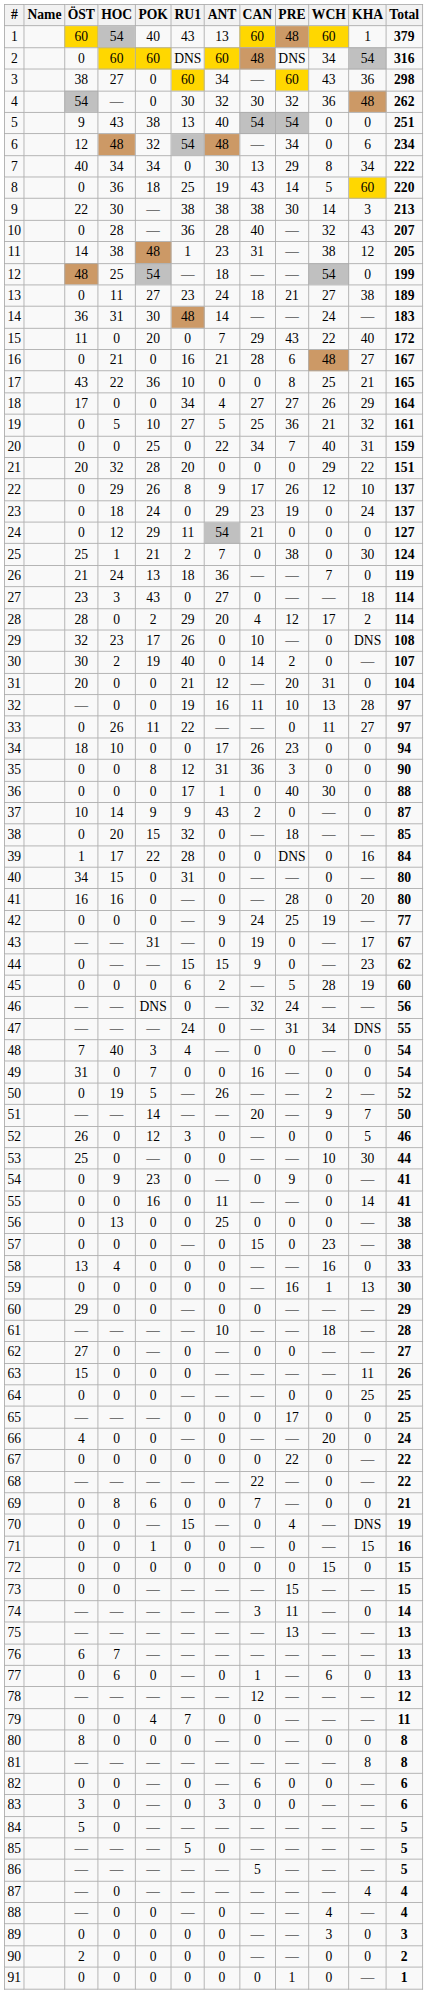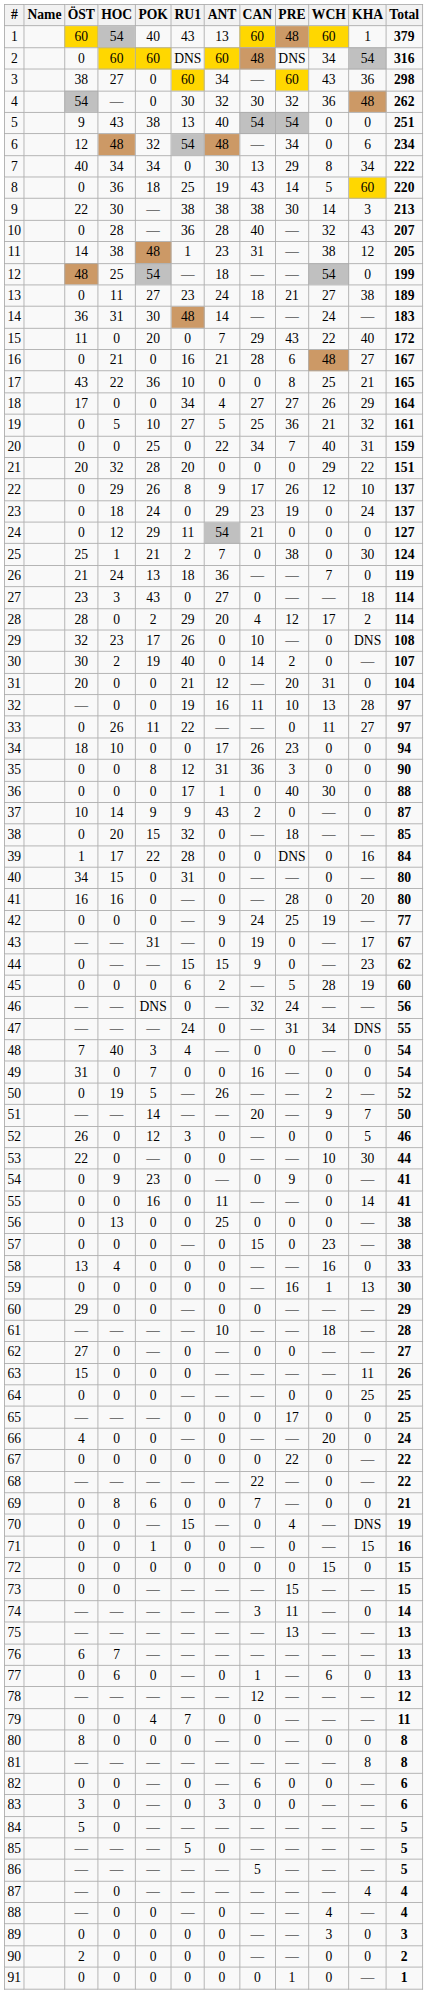 <table class="wikitable sortable" style="text-align:center;">
 <tr>
 <th>#</th>
 <th>Name</th>
 <th>ÖST</th>
 <th>HOC</th>
 <th>POK</th>
 <th>RU1</th>
 <th>ANT</th>
 <th>CAN</th>
 <th>PRE</th>
 <th>WCH</th>
 <th>KHA</th>
 <th>Total</th>
 </tr>
 <tr>
 <td>1</td>
 <td align="left"></td>
 <td bgcolor="gold">60</td>
 <td bgcolor="silver">54</td>
 <td>40</td>
 <td>43</td>
 <td>13</td>
 <td bgcolor="gold">60</td>
 <td bgcolor="CC9966">48</td>
 <td bgcolor="gold">60</td>
 <td>1</td>
 <td><strong>379</strong></td>
 </tr>
 <tr>
 <td>2</td>
 <td align="left"></td>
 <td>0</td>
 <td bgcolor="gold">60</td>
 <td bgcolor="gold">60</td>
 <td>DNS</td>
 <td bgcolor="gold">60</td>
 <td bgcolor="CC9966">48</td>
 <td>DNS</td>
 <td>34</td>
 <td bgcolor="silver">54</td>
 <td><strong>316</strong></td>
 </tr>
 <tr>
 <td>3</td>
 <td align="left"></td>
 <td>38</td>
 <td>27</td>
 <td>0</td>
 <td bgcolor="gold">60</td>
 <td>34</td>
 <td>—</td>
 <td bgcolor="gold">60</td>
 <td>43</td>
 <td>36</td>
 <td><strong>298</strong></td>
 </tr>
 <tr>
 <td>4</td>
 <td align="left"></td>
 <td bgcolor="silver">54</td>
 <td>—</td>
 <td>0</td>
 <td>30</td>
 <td>32</td>
 <td>30</td>
 <td>32</td>
 <td>36</td>
 <td bgcolor="CC9966">48</td>
 <td><strong>262</strong></td>
 </tr>
 <tr>
 <td>5</td>
 <td align="left"></td>
 <td>9</td>
 <td>43</td>
 <td>38</td>
 <td>13</td>
 <td>40</td>
 <td bgcolor="silver">54</td>
 <td bgcolor="silver">54</td>
 <td>0</td>
 <td>0</td>
 <td><strong>251</strong></td>
 </tr>
 <tr>
 <td>6</td>
 <td align="left"></td>
 <td>12</td>
 <td bgcolor="CC9966">48</td>
 <td>32</td>
 <td bgcolor="silver">54</td>
 <td bgcolor="CC9966">48</td>
 <td>—</td>
 <td>34</td>
 <td>0</td>
 <td>6</td>
 <td><strong>234</strong></td>
 </tr>
 <tr>
 <td>7</td>
 <td align="left"></td>
 <td>40</td>
 <td>34</td>
 <td>34</td>
 <td>0</td>
 <td>30</td>
 <td>13</td>
 <td>29</td>
 <td>8</td>
 <td>34</td>
 <td><strong>222</strong></td>
 </tr>
 <tr>
 <td>8</td>
 <td align="left"></td>
 <td>0</td>
 <td>36</td>
 <td>18</td>
 <td>25</td>
 <td>19</td>
 <td>43</td>
 <td>14</td>
 <td>5</td>
 <td bgcolor="gold">60</td>
 <td><strong>220</strong></td>
 </tr>
 <tr>
 <td>9</td>
 <td align="left"></td>
 <td>22</td>
 <td>30</td>
 <td>—</td>
 <td>38</td>
 <td>38</td>
 <td>38</td>
 <td>30</td>
 <td>14</td>
 <td>3</td>
 <td><strong>213</strong></td>
 </tr>
 <tr>
 <td>10</td>
 <td align="left"></td>
 <td>0</td>
 <td>28</td>
 <td>—</td>
 <td>36</td>
 <td>28</td>
 <td>40</td>
 <td>—</td>
 <td>32</td>
 <td>43</td>
 <td><strong>207</strong></td>
 </tr>
 <tr>
 <td>11</td>
 <td align="left"></td>
 <td>14</td>
 <td>38</td>
 <td bgcolor="CC9966">48</td>
 <td>1</td>
 <td>23</td>
 <td>31</td>
 <td>—</td>
 <td>38</td>
 <td>12</td>
 <td><strong>205</strong></td>
 </tr>
 <tr>
 <td>12</td>
 <td align="left"></td>
 <td bgcolor="CC9966">48</td>
 <td>25</td>
 <td bgcolor="silver">54</td>
 <td>—</td>
 <td>18</td>
 <td>—</td>
 <td>—</td>
 <td bgcolor="silver">54</td>
 <td>0</td>
 <td><strong>199</strong></td>
 </tr>
 <tr>
 <td>13</td>
 <td align="left"></td>
 <td>0</td>
 <td>11</td>
 <td>27</td>
 <td>23</td>
 <td>24</td>
 <td>18</td>
 <td>21</td>
 <td>27</td>
 <td>38</td>
 <td><strong>189</strong></td>
 </tr>
 <tr>
 <td>14</td>
 <td align="left"></td>
 <td>36</td>
 <td>31</td>
 <td>30</td>
 <td bgcolor="CC9966">48</td>
 <td>14</td>
 <td>—</td>
 <td>—</td>
 <td>24</td>
 <td>—</td>
 <td><strong>183</strong></td>
 </tr>
 <tr>
 <td>15</td>
 <td align="left"></td>
 <td>11</td>
 <td>0</td>
 <td>20</td>
 <td>0</td>
 <td>7</td>
 <td>29</td>
 <td>43</td>
 <td>22</td>
 <td>40</td>
 <td><strong>172</strong></td>
 </tr>
 <tr>
 <td>16</td>
 <td align="left"></td>
 <td>0</td>
 <td>21</td>
 <td>0</td>
 <td>16</td>
 <td>21</td>
 <td>28</td>
 <td>6</td>
 <td bgcolor="CC9966">48</td>
 <td>27</td>
 <td><strong>167</strong></td>
 </tr>
 <tr>
 <td>17</td>
 <td align="left"></td>
 <td>43</td>
 <td>22</td>
 <td>36</td>
 <td>10</td>
 <td>0</td>
 <td>0</td>
 <td>8</td>
 <td>25</td>
 <td>21</td>
 <td><strong>165</strong></td>
 </tr>
 <tr>
 <td>18</td>
 <td align="left"></td>
 <td>17</td>
 <td>0</td>
 <td>0</td>
 <td>34</td>
 <td>4</td>
 <td>27</td>
 <td>27</td>
 <td>26</td>
 <td>29</td>
 <td><strong>164</strong></td>
 </tr>
 <tr>
 <td>19</td>
 <td align="left"></td>
 <td>0</td>
 <td>5</td>
 <td>10</td>
 <td>27</td>
 <td>5</td>
 <td>25</td>
 <td>36</td>
 <td>21</td>
 <td>32</td>
 <td><strong>161</strong></td>
 </tr>
 <tr>
 <td>20</td>
 <td align="left"></td>
 <td>0</td>
 <td>0</td>
 <td>25</td>
 <td>0</td>
 <td>22</td>
 <td>34</td>
 <td>7</td>
 <td>40</td>
 <td>31</td>
 <td><strong>159</strong></td>
 </tr>
 <tr>
 <td>21</td>
 <td align="left"></td>
 <td>20</td>
 <td>32</td>
 <td>28</td>
 <td>20</td>
 <td>0</td>
 <td>0</td>
 <td>0</td>
 <td>29</td>
 <td>22</td>
 <td><strong>151</strong></td>
 </tr>
 <tr>
 <td>22</td>
 <td align="left"></td>
 <td>0</td>
 <td>29</td>
 <td>26</td>
 <td>8</td>
 <td>9</td>
 <td>17</td>
 <td>26</td>
 <td>12</td>
 <td>10</td>
 <td><strong>137</strong></td>
 </tr>
 <tr>
 <td>23</td>
 <td align="left"></td>
 <td>0</td>
 <td>18</td>
 <td>24</td>
 <td>0</td>
 <td>29</td>
 <td>23</td>
 <td>19</td>
 <td>0</td>
 <td>24</td>
 <td><strong>137</strong></td>
 </tr>
 <tr>
 <td>24</td>
 <td align="left"></td>
 <td>0</td>
 <td>12</td>
 <td>29</td>
 <td>11</td>
 <td bgcolor="silver">54</td>
 <td>21</td>
 <td>0</td>
 <td>0</td>
 <td>0</td>
 <td><strong>127</strong></td>
 </tr>
 <tr>
 <td>25</td>
 <td align="left"></td>
 <td>25</td>
 <td>1</td>
 <td>21</td>
 <td>2</td>
 <td>7</td>
 <td>0</td>
 <td>38</td>
 <td>0</td>
 <td>30</td>
 <td><strong>124</strong></td>
 </tr>
 <tr>
 <td>26</td>
 <td align="left"></td>
 <td>21</td>
 <td>24</td>
 <td>13</td>
 <td>18</td>
 <td>36</td>
 <td>—</td>
 <td>—</td>
 <td>7</td>
 <td>0</td>
 <td><strong>119</strong></td>
 </tr>
 <tr>
 <td>27</td>
 <td align="left"></td>
 <td>23</td>
 <td>3</td>
 <td>43</td>
 <td>0</td>
 <td>27</td>
 <td>0</td>
 <td>—</td>
 <td>—</td>
 <td>18</td>
 <td><strong>114</strong></td>
 </tr>
 <tr>
 <td>28</td>
 <td align="left"></td>
 <td>28</td>
 <td>0</td>
 <td>2</td>
 <td>29</td>
 <td>20</td>
 <td>4</td>
 <td>12</td>
 <td>17</td>
 <td>2</td>
 <td><strong>114</strong></td>
 </tr>
 <tr>
 <td>29</td>
 <td align="left"></td>
 <td>32</td>
 <td>23</td>
 <td>17</td>
 <td>26</td>
 <td>0</td>
 <td>10</td>
 <td>—</td>
 <td>0</td>
 <td>DNS</td>
 <td><strong>108</strong></td>
 </tr>
 <tr>
 <td>30</td>
 <td align="left"></td>
 <td>30</td>
 <td>2</td>
 <td>19</td>
 <td>40</td>
 <td>0</td>
 <td>14</td>
 <td>2</td>
 <td>0</td>
 <td>—</td>
 <td><strong>107</strong></td>
 </tr>
 <tr>
 <td>31</td>
 <td align="left"></td>
 <td>20</td>
 <td>0</td>
 <td>0</td>
 <td>21</td>
 <td>12</td>
 <td>—</td>
 <td>20</td>
 <td>31</td>
 <td>0</td>
 <td><strong>104</strong></td>
 </tr>
 <tr>
 <td>32</td>
 <td align="left"></td>
 <td>—</td>
 <td>0</td>
 <td>0</td>
 <td>19</td>
 <td>16</td>
 <td>11</td>
 <td>10</td>
 <td>13</td>
 <td>28</td>
 <td><strong>97</strong></td>
 </tr>
 <tr>
 <td>33</td>
 <td align="left"></td>
 <td>0</td>
 <td>26</td>
 <td>11</td>
 <td>22</td>
 <td>—</td>
 <td>—</td>
 <td>0</td>
 <td>11</td>
 <td>27</td>
 <td><strong>97</strong></td>
 </tr>
 <tr>
 <td>34</td>
 <td align="left"></td>
 <td>18</td>
 <td>10</td>
 <td>0</td>
 <td>0</td>
 <td>17</td>
 <td>26</td>
 <td>23</td>
 <td>0</td>
 <td>0</td>
 <td><strong>94</strong></td>
 </tr>
 <tr>
 <td>35</td>
 <td align="left"></td>
 <td>0</td>
 <td>0</td>
 <td>8</td>
 <td>12</td>
 <td>31</td>
 <td>36</td>
 <td>3</td>
 <td>0</td>
 <td>0</td>
 <td><strong>90</strong></td>
 </tr>
 <tr>
 <td>36</td>
 <td align="left"></td>
 <td>0</td>
 <td>0</td>
 <td>0</td>
 <td>17</td>
 <td>1</td>
 <td>0</td>
 <td>40</td>
 <td>30</td>
 <td>0</td>
 <td><strong>88</strong></td>
 </tr>
 <tr>
 <td>37</td>
 <td align="left"></td>
 <td>10</td>
 <td>14</td>
 <td>9</td>
 <td>9</td>
 <td>43</td>
 <td>2</td>
 <td>0</td>
 <td>—</td>
 <td>0</td>
 <td><strong>87</strong></td>
 </tr>
 <tr>
 <td>38</td>
 <td align="left"></td>
 <td>0</td>
 <td>20</td>
 <td>15</td>
 <td>32</td>
 <td>0</td>
 <td>—</td>
 <td>18</td>
 <td>—</td>
 <td>—</td>
 <td><strong>85</strong></td>
 </tr>
 <tr>
 <td>39</td>
 <td align="left"></td>
 <td>1</td>
 <td>17</td>
 <td>22</td>
 <td>28</td>
 <td>0</td>
 <td>0</td>
 <td>DNS</td>
 <td>0</td>
 <td>16</td>
 <td><strong>84</strong></td>
 </tr>
 <tr>
 <td>40</td>
 <td align="left"></td>
 <td>34</td>
 <td>15</td>
 <td>0</td>
 <td>31</td>
 <td>0</td>
 <td>—</td>
 <td>—</td>
 <td>0</td>
 <td>—</td>
 <td><strong>80</strong></td>
 </tr>
 <tr>
 <td>41</td>
 <td align="left"></td>
 <td>16</td>
 <td>16</td>
 <td>0</td>
 <td>—</td>
 <td>0</td>
 <td>—</td>
 <td>28</td>
 <td>0</td>
 <td>20</td>
 <td><strong>80</strong></td>
 </tr>
 <tr>
 <td>42</td>
 <td align="left"></td>
 <td>0</td>
 <td>0</td>
 <td>0</td>
 <td>—</td>
 <td>9</td>
 <td>24</td>
 <td>25</td>
 <td>19</td>
 <td>—</td>
 <td><strong>77</strong></td>
 </tr>
 <tr>
 <td>43</td>
 <td align="left"></td>
 <td>—</td>
 <td>—</td>
 <td>31</td>
 <td>—</td>
 <td>0</td>
 <td>19</td>
 <td>0</td>
 <td>—</td>
 <td>17</td>
 <td><strong>67</strong></td>
 </tr>
 <tr>
 <td>44</td>
 <td align="left"></td>
 <td>0</td>
 <td>—</td>
 <td>—</td>
 <td>15</td>
 <td>15</td>
 <td>9</td>
 <td>0</td>
 <td>—</td>
 <td>23</td>
 <td><strong>62</strong></td>
 </tr>
 <tr>
 <td>45</td>
 <td align="left"></td>
 <td>0</td>
 <td>0</td>
 <td>0</td>
 <td>6</td>
 <td>2</td>
 <td>—</td>
 <td>5</td>
 <td>28</td>
 <td>19</td>
 <td><strong>60</strong></td>
 </tr>
 <tr>
 <td>46</td>
 <td align="left"></td>
 <td>—</td>
 <td>—</td>
 <td>DNS</td>
 <td>0</td>
 <td>—</td>
 <td>32</td>
 <td>24</td>
 <td>—</td>
 <td>—</td>
 <td><strong>56</strong></td>
 </tr>
 <tr>
 <td>47</td>
 <td align="left"></td>
 <td>—</td>
 <td>—</td>
 <td>—</td>
 <td>24</td>
 <td>0</td>
 <td>—</td>
 <td>31</td>
 <td>34</td>
 <td>DNS</td>
 <td><strong>55</strong></td>
 </tr>
 <tr>
 <td>48</td>
 <td align="left"></td>
 <td>7</td>
 <td>40</td>
 <td>3</td>
 <td>4</td>
 <td>—</td>
 <td>0</td>
 <td>0</td>
 <td>—</td>
 <td>0</td>
 <td><strong>54</strong></td>
 </tr>
 <tr>
 <td>49</td>
 <td align="left"></td>
 <td>31</td>
 <td>0</td>
 <td>7</td>
 <td>0</td>
 <td>0</td>
 <td>16</td>
 <td>—</td>
 <td>0</td>
 <td>0</td>
 <td><strong>54</strong></td>
 </tr>
 <tr>
 <td>50</td>
 <td align="left"></td>
 <td>0</td>
 <td>19</td>
 <td>5</td>
 <td>—</td>
 <td>26</td>
 <td>—</td>
 <td>—</td>
 <td>2</td>
 <td>—</td>
 <td><strong>52</strong></td>
 </tr>
 <tr>
 <td>51</td>
 <td align="left"></td>
 <td>—</td>
 <td>—</td>
 <td>14</td>
 <td>—</td>
 <td>—</td>
 <td>20</td>
 <td>—</td>
 <td>9</td>
 <td>7</td>
 <td><strong>50</strong></td>
 </tr>
 <tr>
 <td>52</td>
 <td align="left"></td>
 <td>26</td>
 <td>0</td>
 <td>12</td>
 <td>3</td>
 <td>0</td>
 <td>—</td>
 <td>0</td>
 <td>0</td>
 <td>5</td>
 <td><strong>46</strong></td>
 </tr>
 <tr>
 <td>53</td>
 <td align="left"></td>
-<td>25</td>
+<td>22</td>
 <td>0</td>
 <td>—</td>
 <td>0</td>
 <td>0</td>
 <td>—</td>
 <td>—</td>
 <td>10</td>
 <td>30</td>
 <td><strong>44</strong></td>
 </tr>
 <tr>
 <td>54</td>
 <td align="left"></td>
 <td>0</td>
 <td>9</td>
 <td>23</td>
 <td>0</td>
 <td>—</td>
 <td>0</td>
 <td>9</td>
 <td>0</td>
 <td>—</td>
 <td><strong>41</strong></td>
 </tr>
 <tr>
 <td>55</td>
 <td align="left"></td>
 <td>0</td>
 <td>0</td>
 <td>16</td>
 <td>0</td>
 <td>11</td>
 <td>—</td>
 <td>—</td>
 <td>0</td>
 <td>14</td>
 <td><strong>41</strong></td>
 </tr>
 <tr>
 <td>56</td>
 <td align="left"></td>
 <td>0</td>
 <td>13</td>
 <td>0</td>
 <td>0</td>
 <td>25</td>
 <td>0</td>
 <td>0</td>
 <td>0</td>
 <td>—</td>
 <td><strong>38</strong></td>
 </tr>
 <tr>
 <td>57</td>
 <td align="left"></td>
 <td>0</td>
 <td>0</td>
 <td>0</td>
 <td>—</td>
 <td>0</td>
 <td>15</td>
 <td>0</td>
 <td>23</td>
 <td>—</td>
 <td><strong>38</strong></td>
 </tr>
 <tr>
 <td>58</td>
 <td align="left"></td>
 <td>13</td>
 <td>4</td>
 <td>0</td>
 <td>0</td>
 <td>0</td>
 <td>—</td>
 <td>—</td>
 <td>16</td>
 <td>0</td>
 <td><strong>33</strong></td>
 </tr>
 <tr>
 <td>59</td>
 <td align="left"></td>
 <td>0</td>
 <td>0</td>
 <td>0</td>
 <td>0</td>
 <td>0</td>
 <td>—</td>
 <td>16</td>
 <td>1</td>
 <td>13</td>
 <td><strong>30</strong></td>
 </tr>
 <tr>
 <td>60</td>
 <td align="left"></td>
 <td>29</td>
 <td>0</td>
 <td>0</td>
 <td>—</td>
 <td>0</td>
 <td>0</td>
 <td>—</td>
 <td>—</td>
 <td>—</td>
 <td><strong>29</strong></td>
 </tr>
 <tr>
 <td>61</td>
 <td align="left"></td>
 <td>—</td>
 <td>—</td>
 <td>—</td>
 <td>—</td>
 <td>10</td>
 <td>—</td>
 <td>—</td>
 <td>18</td>
 <td>—</td>
 <td><strong>28</strong></td>
 </tr>
 <tr>
 <td>62</td>
 <td align="left"></td>
 <td>27</td>
 <td>0</td>
 <td>—</td>
 <td>0</td>
 <td>—</td>
 <td>0</td>
 <td>0</td>
 <td>—</td>
 <td>—</td>
 <td><strong>27</strong></td>
 </tr>
 <tr>
 <td>63</td>
 <td align="left"></td>
 <td>15</td>
 <td>0</td>
 <td>0</td>
 <td>0</td>
 <td>—</td>
 <td>—</td>
 <td>—</td>
 <td>—</td>
 <td>11</td>
 <td><strong>26</strong></td>
 </tr>
 <tr>
 <td>64</td>
 <td align="left"></td>
 <td>0</td>
 <td>0</td>
 <td>0</td>
 <td>—</td>
 <td>—</td>
 <td>—</td>
 <td>0</td>
 <td>0</td>
 <td>25</td>
 <td><strong>25</strong></td>
 </tr>
 <tr>
 <td>65</td>
 <td align="left"></td>
 <td>—</td>
 <td>—</td>
 <td>—</td>
 <td>0</td>
 <td>0</td>
 <td>0</td>
 <td>17</td>
 <td>0</td>
 <td>0</td>
 <td><strong>25</strong></td>
 </tr>
 <tr>
 <td>66</td>
 <td align="left"></td>
 <td>4</td>
 <td>0</td>
 <td>0</td>
 <td>—</td>
 <td>0</td>
 <td>—</td>
 <td>—</td>
 <td>20</td>
 <td>0</td>
 <td><strong>24</strong></td>
 </tr>
 <tr>
 <td>67</td>
 <td align="left"></td>
 <td>0</td>
 <td>0</td>
 <td>0</td>
 <td>0</td>
 <td>0</td>
 <td>0</td>
 <td>22</td>
 <td>0</td>
 <td>—</td>
 <td><strong>22</strong></td>
 </tr>
 <tr>
 <td>68</td>
 <td align="left"></td>
 <td>—</td>
 <td>—</td>
 <td>—</td>
 <td>—</td>
 <td>—</td>
 <td>22</td>
 <td>—</td>
 <td>0</td>
 <td>—</td>
 <td><strong>22</strong></td>
 </tr>
 <tr>
 <td>69</td>
 <td align="left"></td>
 <td>0</td>
 <td>8</td>
 <td>6</td>
 <td>0</td>
 <td>0</td>
 <td>7</td>
 <td>—</td>
 <td>0</td>
 <td>0</td>
 <td><strong>21</strong></td>
 </tr>
 <tr>
 <td>70</td>
 <td align="left"></td>
 <td>0</td>
 <td>0</td>
 <td>—</td>
 <td>15</td>
 <td>—</td>
 <td>0</td>
 <td>4</td>
 <td>—</td>
 <td>DNS</td>
 <td><strong>19</strong></td>
 </tr>
 <tr>
 <td>71</td>
 <td align="left"></td>
 <td>0</td>
 <td>0</td>
 <td>1</td>
 <td>0</td>
 <td>0</td>
 <td>—</td>
 <td>0</td>
 <td>—</td>
 <td>15</td>
 <td><strong>16</strong></td>
 </tr>
 <tr>
 <td>72</td>
 <td align="left"></td>
 <td>0</td>
 <td>0</td>
 <td>0</td>
 <td>0</td>
 <td>0</td>
 <td>0</td>
 <td>0</td>
 <td>15</td>
 <td>0</td>
 <td><strong>15</strong></td>
 </tr>
 <tr>
 <td>73</td>
 <td align="left"></td>
 <td>0</td>
 <td>0</td>
 <td>—</td>
 <td>—</td>
 <td>—</td>
 <td>—</td>
 <td>15</td>
 <td>—</td>
 <td>—</td>
 <td><strong>15</strong></td>
 </tr>
 <tr>
 <td>74</td>
 <td align="left"></td>
 <td>—</td>
 <td>—</td>
 <td>—</td>
 <td>—</td>
 <td>—</td>
 <td>3</td>
 <td>11</td>
 <td>—</td>
 <td>0</td>
 <td><strong>14</strong></td>
 </tr>
 <tr>
 <td>75</td>
 <td align="left"></td>
 <td>—</td>
 <td>—</td>
 <td>—</td>
 <td>—</td>
 <td>—</td>
 <td>—</td>
 <td>13</td>
 <td>—</td>
 <td>—</td>
 <td><strong>13</strong></td>
 </tr>
 <tr>
 <td>76</td>
 <td align="left"></td>
 <td>6</td>
 <td>7</td>
 <td>—</td>
 <td>—</td>
 <td>—</td>
 <td>—</td>
 <td>—</td>
 <td>—</td>
 <td>—</td>
 <td><strong>13</strong></td>
 </tr>
 <tr>
 <td>77</td>
 <td align="left"></td>
 <td>0</td>
 <td>6</td>
 <td>0</td>
 <td>—</td>
 <td>0</td>
 <td>1</td>
 <td>—</td>
 <td>6</td>
 <td>0</td>
 <td><strong>13</strong></td>
 </tr>
 <tr>
 <td>78</td>
 <td align="left"></td>
 <td>—</td>
 <td>—</td>
 <td>—</td>
 <td>—</td>
 <td>—</td>
 <td>12</td>
 <td>—</td>
 <td>—</td>
 <td>—</td>
 <td><strong>12</strong></td>
 </tr>
 <tr>
 <td>79</td>
 <td align="left"></td>
 <td>0</td>
 <td>0</td>
 <td>4</td>
 <td>7</td>
 <td>0</td>
 <td>0</td>
 <td>—</td>
 <td>—</td>
 <td>—</td>
 <td><strong>11</strong></td>
 </tr>
 <tr>
 <td>80</td>
 <td align="left"></td>
 <td>8</td>
 <td>0</td>
 <td>0</td>
 <td>0</td>
 <td>—</td>
 <td>0</td>
 <td>—</td>
 <td>0</td>
 <td>0</td>
 <td><strong>8</strong></td>
 </tr>
 <tr>
 <td>81</td>
 <td align="left"></td>
 <td>—</td>
 <td>—</td>
 <td>—</td>
 <td>—</td>
 <td>—</td>
 <td>—</td>
 <td>—</td>
 <td>—</td>
 <td>8</td>
 <td><strong>8</strong></td>
 </tr>
 <tr>
 <td>82</td>
 <td align="left"></td>
 <td>0</td>
 <td>0</td>
 <td>—</td>
 <td>0</td>
 <td>—</td>
 <td>6</td>
 <td>0</td>
 <td>0</td>
 <td>—</td>
 <td><strong>6</strong></td>
 </tr>
 <tr>
 <td>83</td>
 <td align="left"></td>
 <td>3</td>
 <td>0</td>
 <td>—</td>
 <td>0</td>
 <td>3</td>
 <td>0</td>
 <td>0</td>
 <td>—</td>
 <td>—</td>
 <td><strong>6</strong></td>
 </tr>
 <tr>
 <td>84</td>
 <td align="left"></td>
 <td>5</td>
 <td>0</td>
 <td>—</td>
 <td>—</td>
 <td>—</td>
 <td>—</td>
 <td>—</td>
 <td>—</td>
 <td>—</td>
 <td><strong>5</strong></td>
 </tr>
 <tr>
 <td>85</td>
 <td align="left"></td>
 <td>—</td>
 <td>—</td>
 <td>—</td>
 <td>5</td>
 <td>0</td>
 <td>—</td>
 <td>—</td>
 <td>—</td>
 <td>—</td>
 <td><strong>5</strong></td>
 </tr>
 <tr>
 <td>86</td>
 <td align="left"></td>
 <td>—</td>
 <td>—</td>
 <td>—</td>
 <td>—</td>
 <td>—</td>
 <td>5</td>
 <td>—</td>
 <td>—</td>
 <td>—</td>
 <td><strong>5</strong></td>
 </tr>
 <tr>
 <td>87</td>
 <td align="left"></td>
 <td>—</td>
 <td>0</td>
 <td>—</td>
 <td>—</td>
 <td>—</td>
 <td>—</td>
 <td>—</td>
 <td>—</td>
 <td>4</td>
 <td><strong>4</strong></td>
 </tr>
 <tr>
 <td>88</td>
 <td align="left"></td>
 <td>—</td>
 <td>0</td>
 <td>0</td>
 <td>—</td>
 <td>0</td>
 <td>—</td>
 <td>—</td>
 <td>4</td>
 <td>—</td>
 <td><strong>4</strong></td>
 </tr>
 <tr>
 <td>89</td>
 <td align="left"></td>
 <td>0</td>
 <td>0</td>
 <td>0</td>
 <td>0</td>
 <td>0</td>
 <td>—</td>
 <td>—</td>
 <td>3</td>
 <td>0</td>
 <td><strong>3</strong></td>
 </tr>
 <tr>
 <td>90</td>
 <td align="left"></td>
 <td>2</td>
 <td>0</td>
 <td>0</td>
 <td>0</td>
 <td>0</td>
 <td>—</td>
 <td>—</td>
 <td>0</td>
 <td>0</td>
 <td><strong>2</strong></td>
 </tr>
 <tr>
 <td>91</td>
 <td align="left"></td>
 <td>0</td>
 <td>0</td>
 <td>0</td>
 <td>0</td>
 <td>0</td>
 <td>0</td>
 <td>1</td>
 <td>0</td>
 <td>—</td>
 <td><strong>1</strong></td>
 </tr>
 </table>
